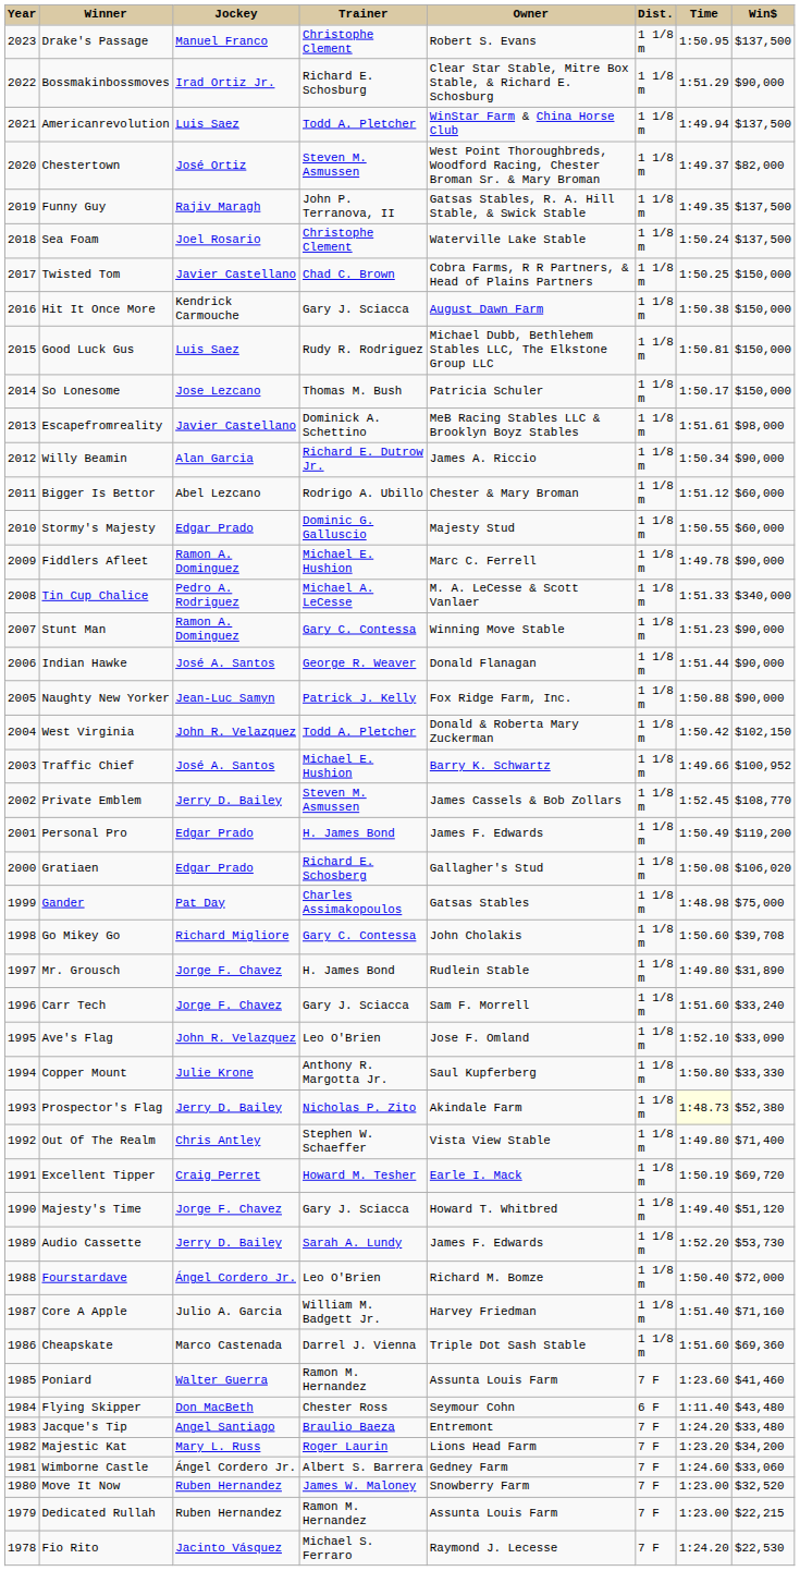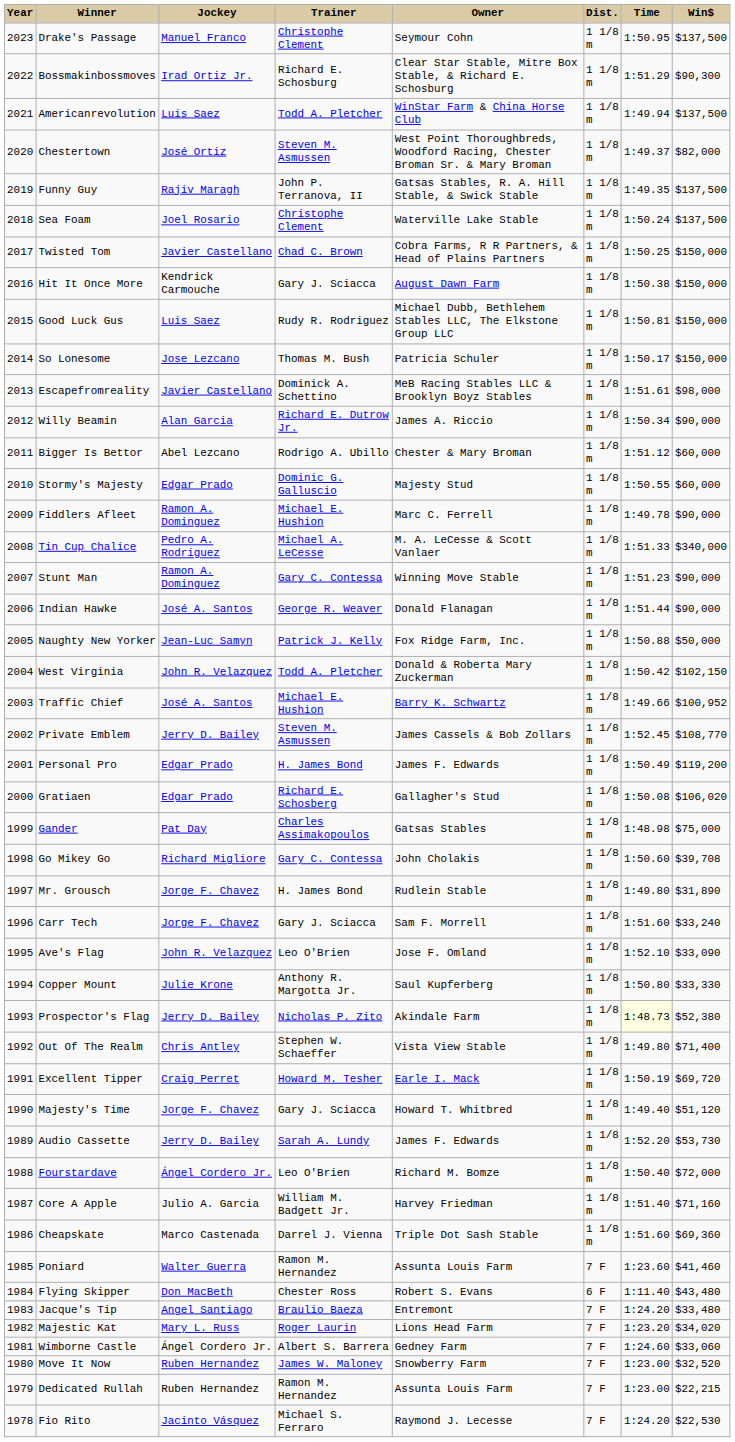 <table class="wikitable sortable" style="font-size:90%">
 <tr>
 <th style="background-color:#DACAA5; width:25px">Year</th>
 <th style="background-color:#DACAA5; width:120px">Winner</th>
 <th style="background-color:#DACAA5; width:120px">Jockey</th>
 <th style="background-color:#DACAA5; width:120px">Trainer</th>
 <th style="background-color:#DACAA5; width:200px">Owner</th>
 <th style="background-color:#DACAA5; width:25px">Dist.</th>
 <th style="background-color:#DACAA5; width:25px">Time</th>
 <th style="background-color:#DACAA5; width:35px">Win$</th>
 </tr>
 <tr>
 <td>2023</td>
 <td>Drake's Passage</td>
 <td><a href='#'>Manuel Franco</a></td>
 <td><a href='#'>Christophe Clement</a></td>
-<td>Robert S. Evans</td>
+<td>Seymour Cohn</td>
 <td>1 1/8 m</td>
 <td>1:50.95</td>
 <td>$137,500</td>
 </tr>
 <tr>
 <td>2022</td>
 <td>Bossmakinbossmoves</td>
 <td><a href='#'>Irad Ortiz Jr.</a></td>
 <td>Richard E. Schosburg</td>
 <td>Clear Star Stable, Mitre Box Stable, & Richard E. Schosburg</td>
 <td>1 1/8 m</td>
 <td>1:51.29</td>
-<td>$90,000</td>
+<td>$90,300</td>
 </tr>
 <tr>
 <td>2021</td>
 <td>Americanrevolution</td>
 <td><a href='#'>Luis Saez</a></td>
 <td><a href='#'>Todd A. Pletcher</a></td>
 <td><a href='#'>WinStar Farm</a> & <a href='#'>China Horse Club</a></td>
 <td>1 1/8 m</td>
 <td>1:49.94</td>
 <td>$137,500</td>
 </tr>
 <tr>
 <td>2020</td>
 <td>Chestertown</td>
 <td><a href='#'>José Ortiz</a></td>
 <td><a href='#'>Steven M. Asmussen</a></td>
 <td>West Point Thoroughbreds, Woodford Racing, Chester Broman Sr. & Mary Broman</td>
 <td>1 1/8 m</td>
 <td>1:49.37</td>
 <td>$82,000</td>
 </tr>
 <tr>
 <td>2019</td>
 <td>Funny Guy</td>
 <td><a href='#'>Rajiv Maragh</a></td>
 <td>John P. Terranova, II</td>
 <td>Gatsas Stables, R. A. Hill Stable, & Swick Stable</td>
 <td>1 1/8 m</td>
 <td>1:49.35</td>
 <td>$137,500</td>
 </tr>
 <tr>
 <td>2018</td>
 <td>Sea Foam</td>
 <td><a href='#'>Joel Rosario</a></td>
 <td><a href='#'>Christophe Clement</a></td>
 <td>Waterville Lake Stable</td>
 <td>1 1/8 m</td>
 <td>1:50.24</td>
 <td>$137,500</td>
 </tr>
 <tr>
 <td>2017</td>
 <td>Twisted Tom</td>
 <td><a href='#'>Javier Castellano</a></td>
 <td><a href='#'>Chad C. Brown</a></td>
 <td>Cobra Farms, R R Partners, & Head of Plains Partners</td>
 <td>1 1/8 m</td>
 <td>1:50.25</td>
 <td>$150,000</td>
 </tr>
 <tr>
 <td>2016</td>
 <td>Hit It Once More</td>
 <td>Kendrick Carmouche</td>
 <td>Gary J. Sciacca</td>
 <td><a href='#'>August Dawn Farm</a></td>
 <td>1 1/8 m</td>
 <td>1:50.38</td>
 <td>$150,000</td>
 </tr>
 <tr>
 <td>2015</td>
 <td>Good Luck Gus</td>
 <td><a href='#'>Luis Saez</a></td>
 <td>Rudy R. Rodriguez</td>
 <td>Michael Dubb, Bethlehem Stables LLC, The Elkstone Group LLC</td>
 <td>1 1/8 m</td>
 <td>1:50.81</td>
 <td>$150,000</td>
 </tr>
 <tr>
 <td>2014</td>
 <td>So Lonesome</td>
 <td><a href='#'>Jose Lezcano</a></td>
 <td>Thomas M. Bush</td>
 <td>Patricia Schuler</td>
 <td>1 1/8 m</td>
 <td>1:50.17</td>
 <td>$150,000</td>
 </tr>
 <tr>
 <td>2013</td>
 <td>Escapefromreality</td>
 <td><a href='#'>Javier Castellano</a></td>
 <td>Dominick A. Schettino</td>
 <td>MeB Racing Stables LLC &  Brooklyn Boyz Stables</td>
 <td>1 1/8 m</td>
 <td>1:51.61</td>
 <td>$98,000</td>
 </tr>
 <tr>
 <td>2012</td>
 <td>Willy Beamin</td>
 <td><a href='#'>Alan Garcia</a></td>
 <td><a href='#'>Richard E. Dutrow Jr.</a></td>
 <td>James A. Riccio</td>
 <td>1 1/8 m</td>
 <td>1:50.34</td>
 <td>$90,000</td>
 </tr>
 <tr>
 <td>2011</td>
 <td>Bigger Is Bettor</td>
 <td>Abel Lezcano</td>
 <td>Rodrigo A. Ubillo</td>
 <td>Chester & Mary Broman</td>
 <td>1 1/8 m</td>
 <td>1:51.12</td>
 <td>$60,000</td>
 </tr>
 <tr>
 <td>2010</td>
 <td>Stormy's Majesty</td>
 <td><a href='#'>Edgar Prado</a></td>
 <td><a href='#'>Dominic G. Galluscio</a></td>
 <td>Majesty Stud</td>
 <td>1 1/8 m</td>
 <td>1:50.55</td>
 <td>$60,000</td>
 </tr>
 <tr>
 <td>2009</td>
 <td>Fiddlers Afleet</td>
 <td><a href='#'>Ramon A. Dominguez</a></td>
 <td><a href='#'>Michael E. Hushion</a></td>
 <td>Marc C. Ferrell</td>
 <td>1 1/8 m</td>
 <td>1:49.78</td>
 <td>$90,000</td>
 </tr>
 <tr>
 <td>2008</td>
 <td><a href='#'>Tin Cup Chalice</a></td>
 <td><a href='#'>Pedro A. Rodriguez</a></td>
 <td><a href='#'>Michael A. LeCesse</a></td>
 <td>M. A. LeCesse & Scott Vanlaer</td>
 <td>1 1/8 m</td>
 <td>1:51.33</td>
 <td>$340,000</td>
 </tr>
 <tr>
 <td>2007</td>
 <td>Stunt Man</td>
 <td><a href='#'>Ramon A. Dominguez</a></td>
 <td><a href='#'>Gary C. Contessa</a></td>
 <td>Winning Move Stable</td>
 <td>1 1/8 m</td>
 <td>1:51.23</td>
 <td>$90,000</td>
 </tr>
 <tr>
 <td>2006</td>
 <td>Indian Hawke</td>
 <td><a href='#'>José A. Santos</a></td>
 <td><a href='#'>George R. Weaver</a></td>
 <td>Donald Flanagan</td>
 <td>1 1/8 m</td>
 <td>1:51.44</td>
 <td>$90,000</td>
 </tr>
 <tr>
 <td>2005</td>
 <td>Naughty New Yorker</td>
 <td><a href='#'>Jean-Luc Samyn</a></td>
 <td><a href='#'>Patrick J. Kelly</a></td>
 <td>Fox Ridge Farm, Inc.</td>
 <td>1 1/8 m</td>
 <td>1:50.88</td>
-<td>$90,000</td>
+<td>$50,000</td>
 </tr>
 <tr>
 <td>2004</td>
 <td>West Virginia</td>
 <td><a href='#'>John R. Velazquez</a></td>
 <td><a href='#'>Todd A. Pletcher</a></td>
 <td>Donald & Roberta Mary Zuckerman</td>
 <td>1 1/8 m</td>
 <td>1:50.42</td>
 <td>$102,150</td>
 </tr>
 <tr>
 <td>2003</td>
 <td>Traffic Chief</td>
 <td><a href='#'>José A. Santos</a></td>
 <td><a href='#'>Michael E. Hushion</a></td>
 <td><a href='#'>Barry K. Schwartz</a></td>
 <td>1 1/8 m</td>
 <td>1:49.66</td>
 <td>$100,952</td>
 </tr>
 <tr>
 <td>2002</td>
 <td>Private Emblem</td>
 <td><a href='#'>Jerry D. Bailey</a></td>
 <td><a href='#'>Steven M. Asmussen</a></td>
 <td>James Cassels & Bob Zollars</td>
 <td>1 1/8 m</td>
 <td>1:52.45</td>
 <td>$108,770</td>
 </tr>
 <tr>
 <td>2001</td>
 <td>Personal Pro</td>
 <td><a href='#'>Edgar Prado</a></td>
 <td><a href='#'>H. James Bond</a></td>
 <td>James F. Edwards</td>
 <td>1 1/8 m</td>
 <td>1:50.49</td>
 <td>$119,200</td>
 </tr>
 <tr>
 <td>2000</td>
 <td>Gratiaen</td>
 <td><a href='#'>Edgar Prado</a></td>
 <td><a href='#'>Richard E. Schosberg</a></td>
 <td>Gallagher's Stud</td>
 <td>1 1/8 m</td>
 <td>1:50.08</td>
 <td>$106,020</td>
 </tr>
 <tr>
 <td>1999</td>
 <td><a href='#'>Gander</a></td>
 <td><a href='#'>Pat Day</a></td>
 <td><a href='#'>Charles Assimakopoulos</a></td>
 <td>Gatsas Stables</td>
 <td>1 1/8 m</td>
 <td>1:48.98</td>
 <td>$75,000</td>
 </tr>
 <tr>
 <td>1998</td>
 <td>Go Mikey Go</td>
 <td><a href='#'>Richard Migliore</a></td>
 <td><a href='#'>Gary C. Contessa</a></td>
 <td>John Cholakis</td>
 <td>1 1/8 m</td>
 <td>1:50.60</td>
 <td>$39,708</td>
 </tr>
 <tr>
 <td>1997</td>
 <td>Mr. Grousch</td>
 <td><a href='#'>Jorge F. Chavez</a></td>
 <td>H. James Bond</td>
 <td>Rudlein Stable</td>
 <td>1 1/8 m</td>
 <td>1:49.80</td>
 <td>$31,890</td>
 </tr>
 <tr>
 <td>1996</td>
 <td>Carr Tech</td>
 <td><a href='#'>Jorge F. Chavez</a></td>
 <td>Gary J. Sciacca</td>
 <td>Sam F. Morrell</td>
 <td>1 1/8 m</td>
 <td>1:51.60</td>
 <td>$33,240</td>
 </tr>
 <tr>
 <td>1995</td>
 <td>Ave's Flag</td>
 <td><a href='#'>John R. Velazquez</a></td>
 <td>Leo O'Brien</td>
 <td>Jose F. Omland</td>
 <td>1 1/8 m</td>
 <td>1:52.10</td>
 <td>$33,090</td>
 </tr>
 <tr>
 <td>1994</td>
 <td>Copper Mount</td>
 <td><a href='#'>Julie Krone</a></td>
 <td>Anthony R. Margotta Jr.</td>
 <td>Saul Kupferberg</td>
 <td>1 1/8 m</td>
 <td>1:50.80</td>
 <td>$33,330</td>
 </tr>
 <tr>
 <td>1993</td>
 <td>Prospector's Flag</td>
 <td><a href='#'>Jerry D. Bailey</a></td>
 <td><a href='#'>Nicholas P. Zito</a></td>
 <td>Akindale Farm</td>
 <td>1 1/8 m</td>
 <td style="background: lightyellow;">1:48.73</td>
 <td>$52,380</td>
 </tr>
 <tr>
 <td>1992</td>
 <td>Out Of The Realm</td>
 <td><a href='#'>Chris Antley</a></td>
 <td>Stephen W. Schaeffer</td>
 <td>Vista View Stable</td>
 <td>1 1/8 m</td>
 <td>1:49.80</td>
 <td>$71,400</td>
 </tr>
 <tr>
 <td>1991</td>
 <td>Excellent Tipper</td>
 <td><a href='#'>Craig Perret</a></td>
 <td><a href='#'>Howard M. Tesher</a></td>
 <td><a href='#'>Earle I. Mack</a></td>
 <td>1 1/8 m</td>
 <td>1:50.19</td>
 <td>$69,720</td>
 </tr>
 <tr>
 <td>1990</td>
 <td>Majesty's Time</td>
 <td><a href='#'>Jorge F. Chavez</a></td>
 <td>Gary J. Sciacca</td>
 <td>Howard T. Whitbred</td>
 <td>1 1/8 m</td>
 <td>1:49.40</td>
 <td>$51,120</td>
 </tr>
 <tr>
 <td>1989</td>
 <td>Audio Cassette</td>
 <td><a href='#'>Jerry D. Bailey</a></td>
 <td><a href='#'>Sarah A. Lundy</a></td>
 <td>James F. Edwards</td>
 <td>1 1/8 m</td>
 <td>1:52.20</td>
 <td>$53,730</td>
 </tr>
 <tr>
 <td>1988</td>
 <td><a href='#'>Fourstardave</a></td>
 <td><a href='#'>Ángel Cordero Jr.</a></td>
 <td>Leo O'Brien</td>
 <td>Richard M. Bomze</td>
 <td>1 1/8 m</td>
 <td>1:50.40</td>
 <td>$72,000</td>
 </tr>
 <tr>
 <td>1987</td>
 <td>Core A Apple</td>
 <td>Julio A. Garcia</td>
 <td>William M. Badgett Jr.</td>
 <td>Harvey Friedman</td>
 <td>1 1/8 m</td>
 <td>1:51.40</td>
 <td>$71,160</td>
 </tr>
 <tr>
 <td>1986</td>
 <td>Cheapskate</td>
 <td>Marco Castenada</td>
 <td>Darrel J. Vienna</td>
 <td>Triple Dot Sash Stable</td>
 <td>1 1/8 m</td>
 <td>1:51.60</td>
 <td>$69,360</td>
 </tr>
 <tr>
 <td>1985</td>
 <td>Poniard</td>
 <td><a href='#'>Walter Guerra</a></td>
 <td>Ramon M. Hernandez</td>
 <td>Assunta Louis Farm</td>
 <td>7 F</td>
 <td>1:23.60</td>
 <td>$41,460</td>
 </tr>
 <tr>
 <td>1984</td>
 <td>Flying Skipper</td>
 <td><a href='#'>Don MacBeth</a></td>
 <td>Chester Ross</td>
-<td>Seymour Cohn</td>
+<td>Robert S. Evans</td>
 <td>6 F</td>
 <td>1:11.40</td>
 <td>$43,480</td>
 </tr>
 <tr>
 <td>1983</td>
 <td>Jacque's Tip</td>
 <td><a href='#'>Angel Santiago</a></td>
 <td><a href='#'>Braulio Baeza</a></td>
 <td>Entremont</td>
 <td>7 F</td>
 <td>1:24.20</td>
 <td>$33,480</td>
 </tr>
 <tr>
 <td>1982</td>
 <td>Majestic Kat</td>
 <td><a href='#'>Mary L. Russ</a></td>
 <td><a href='#'>Roger Laurin</a></td>
 <td>Lions Head Farm</td>
 <td>7 F</td>
 <td>1:23.20</td>
-<td>$34,200</td>
+<td>$34,020</td>
 </tr>
 <tr>
 <td>1981</td>
 <td>Wimborne Castle</td>
 <td>Ángel Cordero Jr.</td>
 <td>Albert S. Barrera</td>
 <td>Gedney Farm</td>
 <td>7 F</td>
 <td>1:24.60</td>
 <td>$33,060</td>
 </tr>
 <tr>
 <td>1980</td>
 <td>Move It Now</td>
 <td><a href='#'>Ruben Hernandez</a></td>
 <td><a href='#'>James W. Maloney</a></td>
 <td>Snowberry Farm</td>
 <td>7 F</td>
 <td>1:23.00</td>
 <td>$32,520</td>
 </tr>
 <tr>
 <td>1979</td>
 <td>Dedicated Rullah</td>
 <td>Ruben Hernandez</td>
 <td>Ramon M. Hernandez</td>
 <td>Assunta Louis Farm</td>
 <td>7 F</td>
 <td>1:23.00</td>
 <td>$22,215</td>
 </tr>
 <tr>
 <td>1978</td>
 <td>Fio Rito</td>
 <td><a href='#'>Jacinto Vásquez</a></td>
 <td>Michael S. Ferraro</td>
 <td>Raymond J. Lecesse</td>
 <td>7 F</td>
 <td>1:24.20</td>
 <td>$22,530</td>
 </tr>
 </table>
